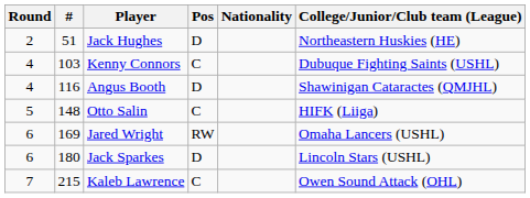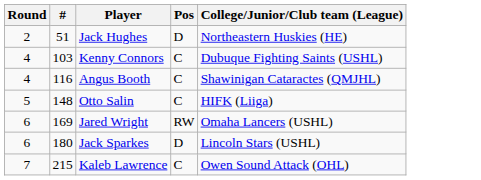 <table class="wikitable">
 <tr>
 <th>Round</th>
 <th>#</th>
 <th>Player</th>
 <th>Pos</th>
-<th>Nationality</th>
 <th>College/Junior/Club team (League)</th>
 </tr>
 <tr>
 <td style="text-align:center;">2</td>
 <td style="text-align:center;">51</td>
 <td><a href='#'>Jack Hughes</a></td>
 <td>D</td>
-<td></td>
 <td><a href='#'>Northeastern Huskies</a> (<a href='#'>HE</a>)</td>
 </tr>
 <tr>
 <td style="text-align:center;">4</td>
 <td style="text-align:center;">103</td>
 <td><a href='#'>Kenny Connors</a></td>
 <td>C</td>
-<td></td>
 <td><a href='#'>Dubuque Fighting Saints</a> (<a href='#'>USHL</a>)</td>
 </tr>
 <tr>
 <td style="text-align:center;">4</td>
 <td style="text-align:center;">116</td>
 <td><a href='#'>Angus Booth</a></td>
-<td>D</td>
-<td></td>
+<td>C</td>
 <td><a href='#'>Shawinigan Cataractes</a> (<a href='#'>QMJHL</a>)</td>
 </tr>
 <tr>
 <td style="text-align:center;">5</td>
 <td style="text-align:center;">148</td>
 <td><a href='#'>Otto Salin</a></td>
 <td>C</td>
-<td></td>
 <td><a href='#'>HIFK</a> (<a href='#'>Liiga</a>)</td>
 </tr>
 <tr>
 <td style="text-align:center;">6</td>
 <td style="text-align:center;">169</td>
 <td><a href='#'>Jared Wright</a></td>
 <td>RW</td>
-<td></td>
 <td><a href='#'>Omaha Lancers</a> (USHL)</td>
 </tr>
 <tr>
 <td style="text-align:center;">6</td>
 <td style="text-align:center;">180</td>
 <td><a href='#'>Jack Sparkes</a></td>
 <td>D</td>
-<td></td>
 <td><a href='#'>Lincoln Stars</a> (USHL)</td>
 </tr>
 <tr>
 <td style="text-align:center;">7</td>
 <td style="text-align:center;">215</td>
 <td><a href='#'>Kaleb Lawrence</a></td>
 <td>C</td>
-<td></td>
 <td><a href='#'>Owen Sound Attack</a> (<a href='#'>OHL</a>)</td>
 </tr>
 </table>
